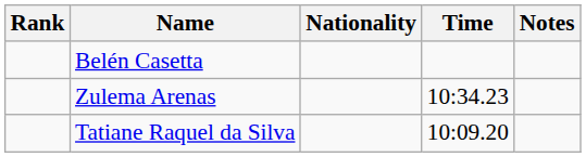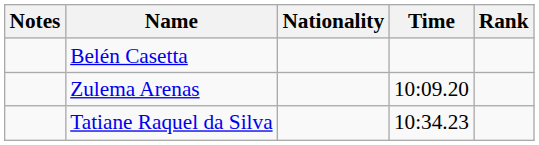 <table class="wikitable sortable" style="text-align:center">
 <tr>
-<th>Rank</th>
+<th>Notes</th>
 <th>Name</th>
 <th>Nationality</th>
 <th>Time</th>
-<th>Notes</th>
+<th>Rank</th>
 </tr>
 <tr>
 <td></td>
 <td align=left><a href='#'>Belén Casetta</a></td>
 <td align=left></td>
 <td></td>
 <td></td>
 </tr>
 <tr>
 <td></td>
 <td align=left><a href='#'>Zulema Arenas</a></td>
 <td align=left></td>
-<td>10:34.23</td>
+<td>10:09.20</td>
 <td></td>
 </tr>
 <tr>
 <td></td>
 <td align=left><a href='#'>Tatiane Raquel da Silva</a></td>
 <td align=left></td>
-<td>10:09.20</td>
+<td>10:34.23</td>
 <td></td>
 </tr>
 </table>
